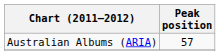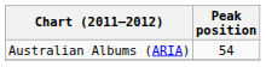 <table class="wikitable sortable">
 <tr>
 <th>Chart (2011–2012)</th>
 <th>Peak<br>position</th>
 </tr>
 <tr>
 <td>Australian Albums (<a href='#'>ARIA</a>)</td>
-<td align="center">57</td>
+<td align="center">54</td>
 </tr>
 <tr>
 </tr>
 <tr>
 </tr>
 <tr>
 </tr>
 </table>
